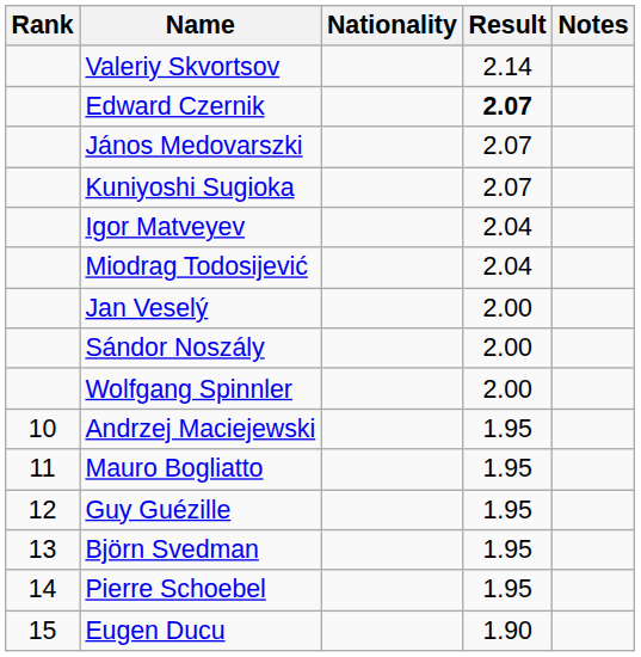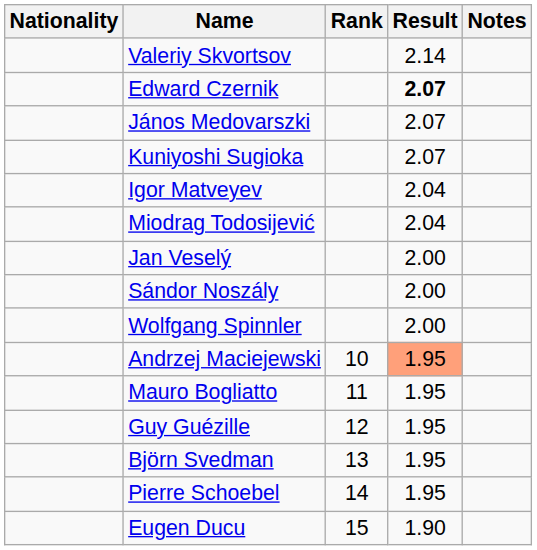 <table class="wikitable sortable" style="text-align:center">
 <tr>
+<th>Nationality</th>
+<th>Name</th>
 <th>Rank</th>
-<th>Name</th>
-<th>Nationality</th>
 <th>Result</th>
 <th>Notes</th>
 </tr>
 <tr>
+<td align=left></td>
+<td align=left><a href='#'>Valeriy Skvortsov</a></td>
 <td></td>
-<td align=left><a href='#'>Valeriy Skvortsov</a></td>
-<td align=left></td>
 <td>2.14</td>
 <td></td>
 </tr>
 <tr>
+<td align=left></td>
+<td align=left><a href='#'>Edward Czernik</a></td>
 <td></td>
-<td align=left><a href='#'>Edward Czernik</a></td>
-<td align=left></td>
 <td><strong>2.07</strong></td>
 <td></td>
 </tr>
 <tr>
+<td align=left></td>
+<td align=left><a href='#'>János Medovarszki</a></td>
 <td></td>
-<td align=left><a href='#'>János Medovarszki</a></td>
-<td align=left></td>
 <td>2.07</td>
 <td></td>
 </tr>
 <tr>
+<td align=left></td>
+<td align=left><a href='#'>Kuniyoshi Sugioka</a></td>
 <td></td>
-<td align=left><a href='#'>Kuniyoshi Sugioka</a></td>
-<td align=left></td>
 <td>2.07</td>
 <td></td>
 </tr>
 <tr>
+<td align=left></td>
+<td align=left><a href='#'>Igor Matveyev</a></td>
 <td></td>
-<td align=left><a href='#'>Igor Matveyev</a></td>
-<td align=left></td>
 <td>2.04</td>
 <td></td>
 </tr>
 <tr>
+<td align=left></td>
+<td align=left><a href='#'>Miodrag Todosijević</a></td>
 <td></td>
-<td align=left><a href='#'>Miodrag Todosijević</a></td>
-<td align=left></td>
 <td>2.04</td>
 <td></td>
 </tr>
 <tr>
+<td align=left></td>
+<td align=left><a href='#'>Jan Veselý</a></td>
 <td></td>
-<td align=left><a href='#'>Jan Veselý</a></td>
-<td align=left></td>
 <td>2.00</td>
 <td></td>
 </tr>
 <tr>
+<td align=left></td>
+<td align=left><a href='#'>Sándor Noszály</a></td>
 <td></td>
-<td align=left><a href='#'>Sándor Noszály</a></td>
-<td align=left></td>
 <td>2.00</td>
 <td></td>
 </tr>
 <tr>
+<td align=left></td>
+<td align=left><a href='#'>Wolfgang Spinnler</a></td>
 <td></td>
-<td align=left><a href='#'>Wolfgang Spinnler</a></td>
-<td align=left></td>
 <td>2.00</td>
 <td></td>
 </tr>
 <tr>
+<td align=left></td>
+<td align=left><a href='#'>Andrzej Maciejewski</a></td>
 <td>10</td>
-<td align=left><a href='#'>Andrzej Maciejewski</a></td>
+<td style="background: lightsalmon;">1.95</td>
+<td></td>
+</tr>
+<tr>
 <td align=left></td>
+<td align=left><a href='#'>Mauro Bogliatto</a></td>
+<td>11</td>
 <td>1.95</td>
 <td></td>
 </tr>
 <tr>
-<td>11</td>
-<td align=left><a href='#'>Mauro Bogliatto</a></td>
 <td align=left></td>
+<td align=left><a href='#'>Guy Guézille</a></td>
+<td>12</td>
 <td>1.95</td>
 <td></td>
 </tr>
 <tr>
-<td>12</td>
-<td align=left><a href='#'>Guy Guézille</a></td>
 <td align=left></td>
+<td align=left><a href='#'>Björn Svedman</a></td>
+<td>13</td>
 <td>1.95</td>
 <td></td>
 </tr>
 <tr>
-<td>13</td>
-<td align=left><a href='#'>Björn Svedman</a></td>
 <td align=left></td>
+<td align=left><a href='#'>Pierre Schoebel</a></td>
+<td>14</td>
 <td>1.95</td>
 <td></td>
 </tr>
 <tr>
-<td>14</td>
-<td align=left><a href='#'>Pierre Schoebel</a></td>
 <td align=left></td>
-<td>1.95</td>
-<td></td>
-</tr>
-<tr>
+<td align=left><a href='#'>Eugen Ducu</a></td>
 <td>15</td>
-<td align=left><a href='#'>Eugen Ducu</a></td>
-<td align=left></td>
 <td>1.90</td>
 <td></td>
 </tr>
 </table>
